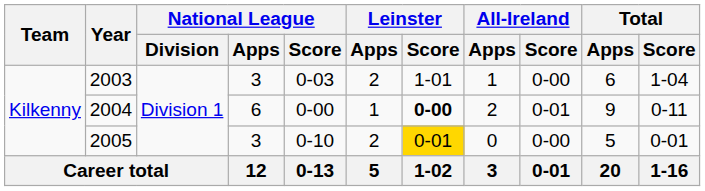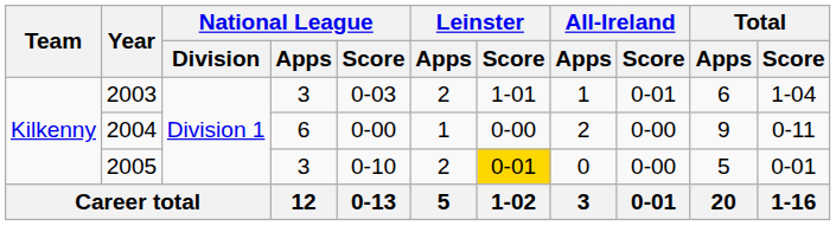 <table class="wikitable" style="text-align:center">
 <tr>
 <th rowspan="2">Team</th>
 <th rowspan="2">Year</th>
 <th colspan="3"><a href='#'>National League</a></th>
 <th colspan="2"><a href='#'>Leinster</a></th>
 <th colspan="2"><a href='#'>All-Ireland</a></th>
 <th colspan="2">Total</th>
 </tr>
 <tr>
 <th>Division</th>
 <th>Apps</th>
 <th>Score</th>
 <th>Apps</th>
 <th>Score</th>
 <th>Apps</th>
 <th>Score</th>
 <th>Apps</th>
 <th>Score</th>
 </tr>
 <tr>
 <td rowspan="3"><a href='#'>Kilkenny</a></td>
 <td>2003</td>
 <td rowspan="3"><a href='#'>Division 1</a></td>
 <td>3</td>
 <td>0-03</td>
 <td>2</td>
 <td>1-01</td>
 <td>1</td>
-<td>0-00</td>
+<td>0-01</td>
 <td>6</td>
 <td>1-04</td>
 </tr>
 <tr>
 <td>2004</td>
 <td>6</td>
 <td>0-00</td>
 <td>1</td>
-<td><strong>0-00</strong></td>
+<td>0-00</td>
 <td>2</td>
-<td>0-01</td>
+<td>0-00</td>
 <td>9</td>
 <td>0-11</td>
 </tr>
 <tr>
 <td>2005</td>
 <td>3</td>
 <td>0-10</td>
 <td>2</td>
 <td style="background: gold;">0-01</td>
 <td>0</td>
 <td>0-00</td>
 <td>5</td>
 <td>0-01</td>
 </tr>
 <tr>
 <th colspan="3">Career total</th>
 <th>12</th>
 <th>0-13</th>
 <th>5</th>
 <th>1-02</th>
 <th>3</th>
 <th>0-01</th>
 <th>20</th>
 <th>1-16</th>
 </tr>
 </table>
